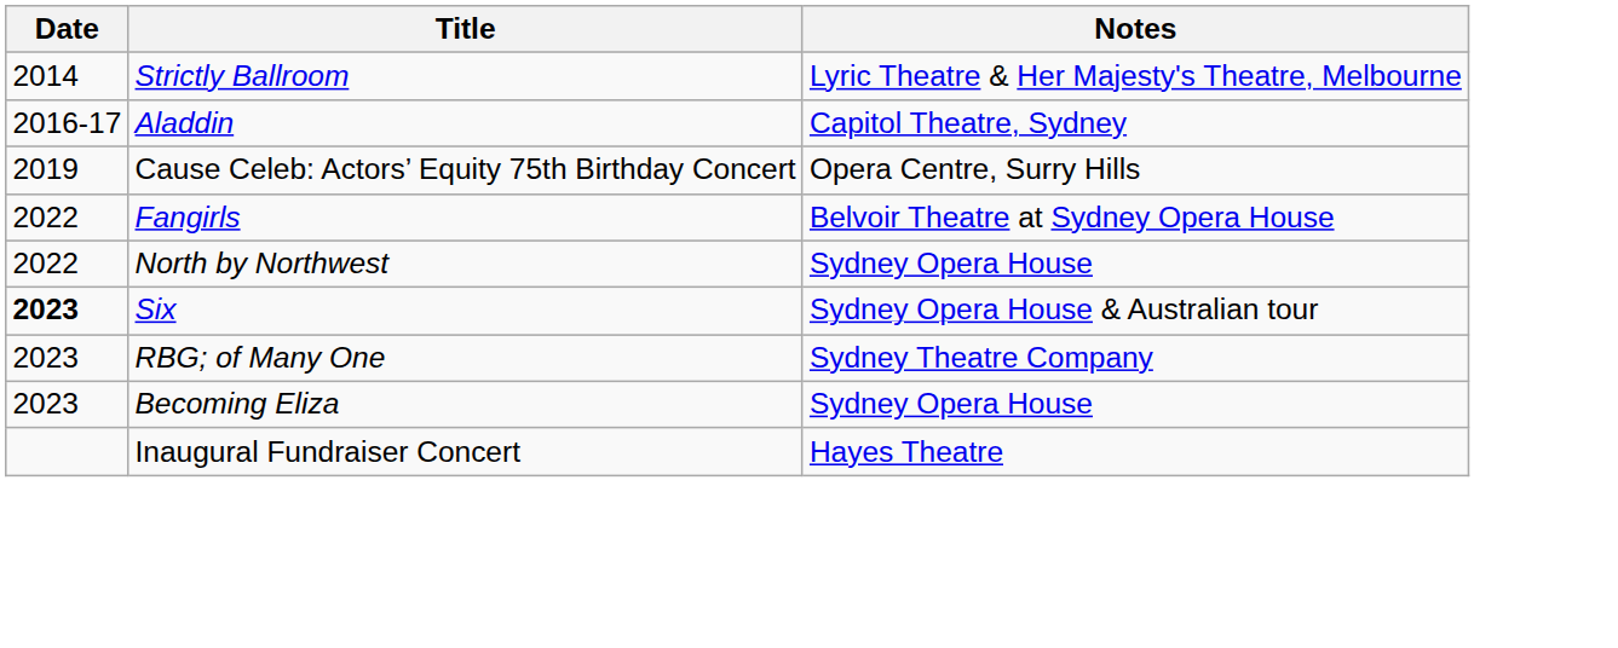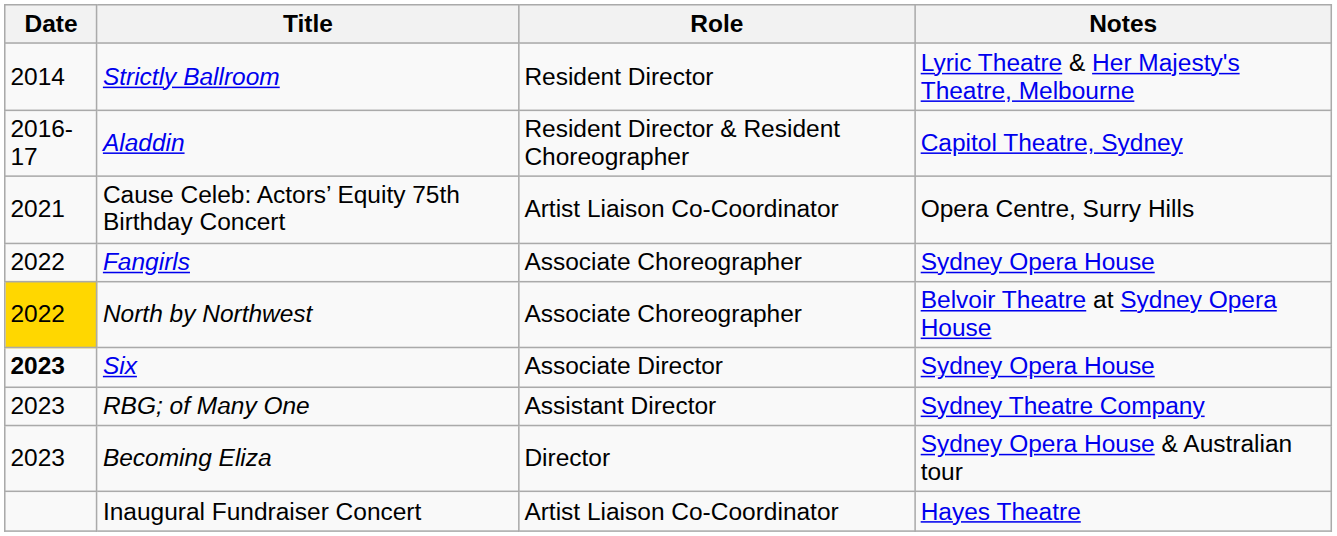 <table class="wikitable">
 <tr>
 <th>Date</th>
 <th>Title</th>
+<th>Role</th>
 <th>Notes</th>
 </tr>
 <tr>
 <td>2014</td>
 <td><em><a href='#'>Strictly Ballroom</a></em></td>
+<td>Resident Director</td>
 <td><a href='#'>Lyric Theatre</a> & <a href='#'>Her Majesty's Theatre, Melbourne</a></td>
 </tr>
 <tr>
 <td>2016-17</td>
 <td><em><a href='#'>Aladdin</a></em></td>
+<td>Resident Director & Resident Choreographer</td>
 <td><a href='#'>Capitol Theatre, Sydney</a></td>
 </tr>
 <tr>
-<td>2019</td>
+<td>2021</td>
 <td>Cause Celeb: Actors’ Equity 75th Birthday Concert</td>
+<td>Artist Liaison Co-Coordinator</td>
 <td>Opera Centre, Surry Hills</td>
 </tr>
 <tr>
 <td>2022</td>
 <td><em><a href='#'>Fangirls</a></em></td>
-<td><a href='#'>Belvoir Theatre</a> at <a href='#'>Sydney Opera House</a></td>
+<td>Associate Choreographer</td>
+<td><a href='#'>Sydney Opera House</a></td>
 </tr>
 <tr>
-<td>2022</td>
+<td style="background: gold;">2022</td>
 <td><em>North by Northwest</em></td>
-<td><a href='#'>Sydney Opera House</a></td>
+<td>Associate Choreographer</td>
+<td><a href='#'>Belvoir Theatre</a> at <a href='#'>Sydney Opera House</a></td>
 </tr>
 <tr>
 <td><strong>2023</strong></td>
 <td><em><a href='#'>Six</a></em></td>
-<td><a href='#'>Sydney Opera House</a> & Australian tour</td>
+<td>Associate Director</td>
+<td><a href='#'>Sydney Opera House</a></td>
 </tr>
 <tr>
 <td>2023</td>
 <td><em>RBG; of Many One</em></td>
+<td>Assistant Director</td>
 <td><a href='#'>Sydney Theatre Company</a></td>
 </tr>
 <tr>
 <td>2023</td>
 <td><em>Becoming Eliza</em></td>
-<td><a href='#'>Sydney Opera House</a></td>
+<td>Director</td>
+<td><a href='#'>Sydney Opera House</a> & Australian tour</td>
 </tr>
 <tr>
 <td></td>
 <td>Inaugural Fundraiser Concert</td>
+<td>Artist Liaison Co-Coordinator</td>
 <td><a href='#'>Hayes Theatre</a></td>
 </tr>
 </table>
